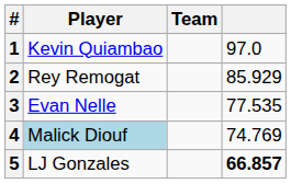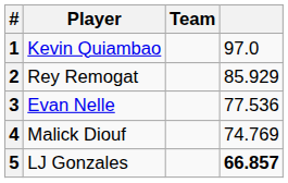 <table class="wikitable">
 <tr>
 <th>#</th>
 <th>Player</th>
 <th>Team</th>
 <th></th>
 </tr>
 <tr>
 <th>1</th>
 <td> <a href='#'>Kevin Quiambao</a></td>
 <td></td>
 <td>97.0</td>
 </tr>
 <tr>
 <th>2</th>
 <td> Rey Remogat</td>
 <td></td>
 <td>85.929</td>
 </tr>
 <tr>
 <th>3</th>
 <td> <a href='#'>Evan Nelle</a></td>
 <td></td>
-<td>77.535</td>
+<td>77.536</td>
 </tr>
 <tr>
 <th>4</th>
-<td style="background: lightblue;"> Malick Diouf</td>
+<td> Malick Diouf</td>
 <td></td>
 <td>74.769</td>
 </tr>
 <tr>
 <th>5</th>
 <td> LJ Gonzales</td>
 <td></td>
 <td><strong>66.857</strong></td>
 </tr>
 </table>
